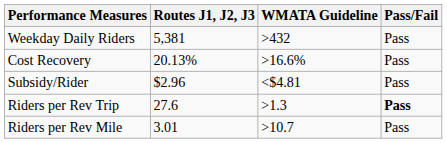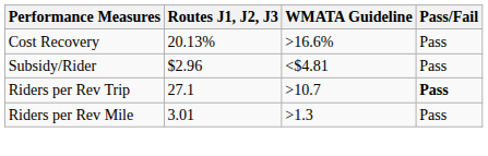 <table class="wikitable">
 <tr>
 <th>Performance Measures</th>
 <th>Routes J1, J2, J3</th>
 <th>WMATA Guideline</th>
 <th>Pass/Fail</th>
-</tr>
-<tr>
-<td>Weekday Daily Riders</td>
-<td>5,381</td>
-<td>>432</td>
-<td>Pass</td>
 </tr>
 <tr>
 <td>Cost Recovery</td>
 <td>20.13%</td>
 <td>>16.6%</td>
 <td>Pass</td>
 </tr>
 <tr>
 <td>Subsidy/Rider</td>
 <td>$2.96</td>
 <td><$4.81</td>
 <td>Pass</td>
 </tr>
 <tr>
 <td>Riders per Rev Trip</td>
-<td>27.6</td>
-<td>>1.3</td>
+<td>27.1</td>
+<td>>10.7</td>
 <td><strong>Pass</strong></td>
 </tr>
 <tr>
 <td>Riders per Rev Mile</td>
 <td>3.01</td>
-<td>>10.7</td>
+<td>>1.3</td>
 <td>Pass</td>
 </tr>
 </table>
